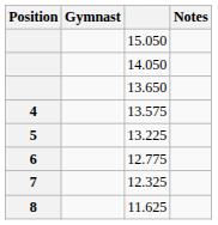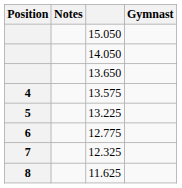 <table class="wikitable sortable" style="text-align:center; font-size:95%">
 <tr>
 <th scope=col>Position</th>
+<th scope=col>Notes</th>
+<th scope=col></th>
 <th scope=col>Gymnast</th>
-<th scope=col></th>
-<th scope=col>Notes</th>
 </tr>
 <tr>
 <th scope=row></th>
+<td></td>
+<td>15.050</td>
 <td align=left></td>
-<td>15.050</td>
-<td></td>
 </tr>
 <tr>
 <th scope=row></th>
+<td></td>
+<td>14.050</td>
 <td align=left></td>
-<td>14.050</td>
-<td></td>
 </tr>
 <tr>
 <th scope=row></th>
+<td></td>
+<td>13.650</td>
 <td align=left></td>
-<td>13.650</td>
-<td></td>
 </tr>
 <tr>
 <th scope=row>4</th>
+<td></td>
+<td>13.575</td>
 <td align=left></td>
-<td>13.575</td>
-<td></td>
 </tr>
 <tr>
 <th scope=row>5</th>
+<td></td>
+<td>13.225</td>
 <td align=left></td>
-<td>13.225</td>
-<td></td>
 </tr>
 <tr>
 <th scope=row>6</th>
+<td></td>
+<td>12.775</td>
 <td align=left></td>
-<td>12.775</td>
-<td></td>
 </tr>
 <tr>
 <th scope=row>7</th>
+<td></td>
+<td>12.325</td>
 <td align=left></td>
-<td>12.325</td>
-<td></td>
 </tr>
 <tr>
 <th scope=row>8</th>
+<td></td>
+<td>11.625</td>
 <td align=left></td>
-<td>11.625</td>
-<td></td>
 </tr>
 </table>
